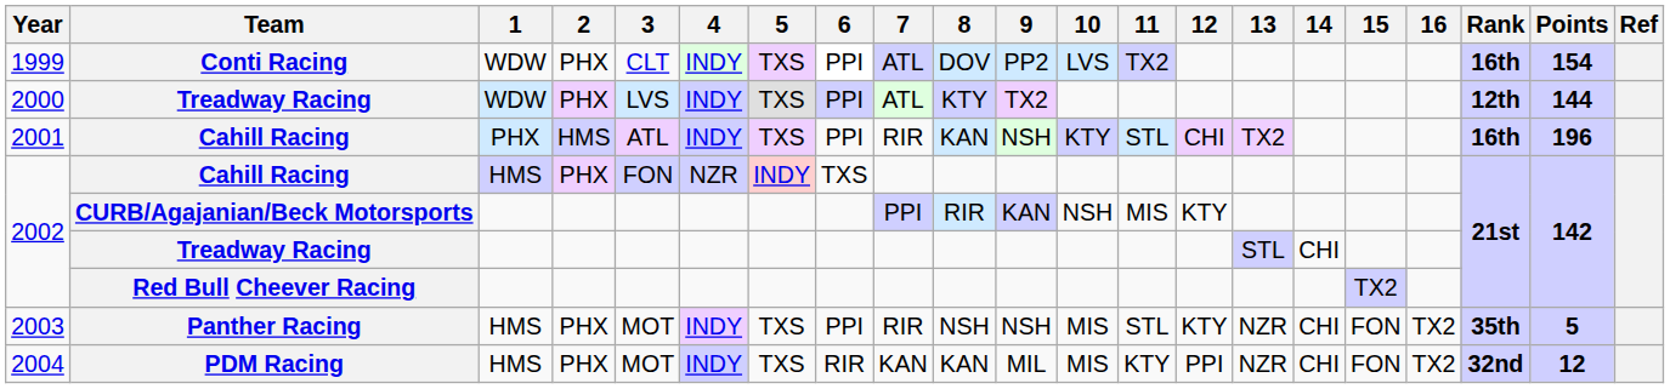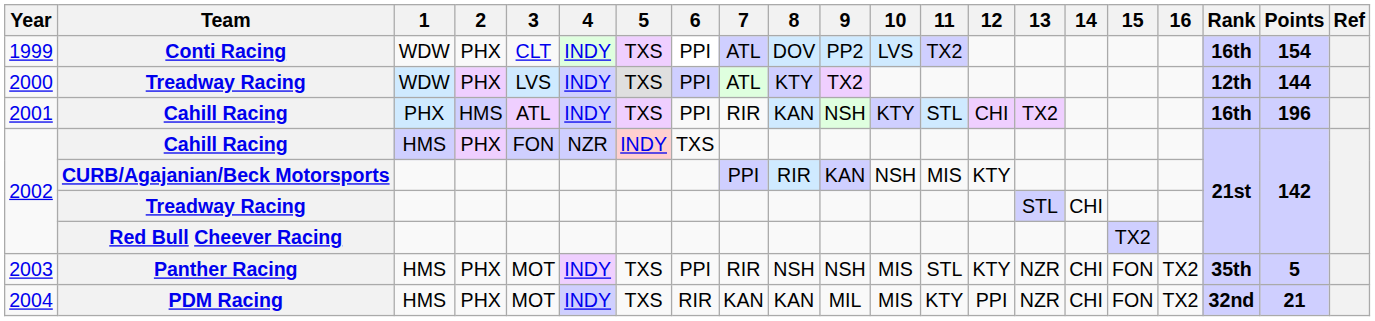 <table class="wikitable" style="text-align:center; font-size:95%">
 <tr>
 <th>Year</th>
 <th>Team</th>
 <th>1</th>
 <th>2</th>
 <th>3</th>
 <th>4</th>
 <th>5</th>
 <th>6</th>
 <th>7</th>
 <th>8</th>
 <th>9</th>
 <th>10</th>
 <th>11</th>
 <th>12</th>
 <th>13</th>
 <th>14</th>
 <th>15</th>
 <th>16</th>
 <th>Rank</th>
 <th>Points</th>
 <th>Ref</th>
 </tr>
 <tr>
 <td><a href='#'>1999</a></td>
 <th><a href='#'>Conti Racing</a></th>
 <td>WDW</td>
 <td>PHX</td>
 <td><a href='#'>CLT</a><br></td>
 <td style="background:#DFFFDF;"><a href='#'>INDY</a><br></td>
 <td style="background:#EFCFFF;">TXS<br></td>
 <td style="background:#FFFFFF;">PPI<br></td>
 <td style="background:#CFCFFF;">ATL<br></td>
 <td style="background:#CFEAFF;">DOV<br></td>
 <td style="background:#CFEAFF;">PP2<br></td>
 <td style="background:#CFEAFF;">LVS<br></td>
 <td style="background:#CFCFFF;">TX2<br></td>
 <td></td>
 <td></td>
 <td></td>
 <td></td>
 <td></td>
 <td style="background:#CFCFFF;"><strong>16th</strong></td>
 <td style="background:#CFCFFF;"><strong>154</strong></td>
 <th></th>
 </tr>
 <tr>
 <td><a href='#'>2000</a></td>
 <th><a href='#'>Treadway Racing</a></th>
 <td style="background:#CFEAFF;">WDW<br></td>
 <td style="background:#EFCFFF;">PHX<br></td>
 <td style="background:#CFEAFF;">LVS<br></td>
 <td style="background:#CFCFFF;"><a href='#'>INDY</a><br></td>
 <td style="background:#DFDFDF;">TXS<br></td>
 <td style="background:#CFCFFF;">PPI<br></td>
 <td style="background:#DFFFDF;">ATL<br></td>
 <td style="background:#CFCFFF;">KTY<br></td>
 <td style="background:#EFCFFF;">TX2<br></td>
 <td></td>
 <td></td>
 <td></td>
 <td></td>
 <td></td>
 <td></td>
 <td></td>
 <td style="background:#CFCFFF;"><strong>12th</strong></td>
 <td style="background:#CFCFFF;"><strong>144</strong></td>
 <th></th>
 </tr>
 <tr>
 <td><a href='#'>2001</a></td>
 <th><a href='#'>Cahill Racing</a></th>
 <td style="background:#CFEAFF;">PHX<br></td>
 <td style="background:#CFCFFF;">HMS<br></td>
 <td style="background:#EFCFFF;">ATL<br></td>
 <td style="background:#CFCFFF;"><a href='#'>INDY</a><br></td>
 <td style="background:#EFCFFF;">TXS<br></td>
 <td>PPI</td>
 <td>RIR</td>
 <td style="background:#CFEAFF;">KAN<br></td>
 <td style="background:#DFFFDF;">NSH<br></td>
 <td style="background:#CFCFFF;">KTY<br></td>
 <td style="background:#CFEAFF;">STL<br></td>
 <td style="background:#EFCFFF;">CHI<br></td>
 <td style="background:#EFCFFF;">TX2<br></td>
 <td></td>
 <td></td>
 <td></td>
 <td style="background:#CFCFFF;"><strong>16th</strong></td>
 <td style="background:#CFCFFF;"><strong>196</strong></td>
 <th></th>
 </tr>
 <tr>
 <td rowspan=4><a href='#'>2002</a></td>
 <th><a href='#'>Cahill Racing</a></th>
 <td style="background:#CFCFFF;">HMS<br></td>
 <td style="background:#EFCFFF;">PHX<br></td>
 <td style="background:#CFCFFF;">FON<br></td>
 <td style="background:#CFCFFF;">NZR<br></td>
 <td style="background:#FFCFCF;"><a href='#'>INDY</a><br></td>
 <td>TXS</td>
 <td></td>
 <td></td>
 <td></td>
 <td></td>
 <td></td>
 <td></td>
 <td></td>
 <td></td>
 <td></td>
 <td></td>
 <td rowspan=4 style="background:#CFCFFF;"><strong>21st</strong></td>
 <td rowspan=4 style="background:#CFCFFF;"><strong>142</strong></td>
 <th rowspan=4></th>
 </tr>
 <tr>
 <th><a href='#'>CURB/Agajanian/Beck Motorsports</a></th>
 <td></td>
 <td></td>
 <td></td>
 <td></td>
 <td></td>
 <td></td>
 <td style="background:#CFCFFF;">PPI<br></td>
 <td style="background:#CFEAFF;">RIR<br></td>
 <td style="background:#CFCFFF;">KAN<br></td>
 <td>NSH</td>
 <td>MIS</td>
 <td>KTY</td>
 <td></td>
 <td></td>
 <td></td>
 <td></td>
 </tr>
 <tr>
 <th><a href='#'>Treadway Racing</a></th>
 <td></td>
 <td></td>
 <td></td>
 <td></td>
 <td></td>
 <td></td>
 <td></td>
 <td></td>
 <td></td>
 <td></td>
 <td></td>
 <td></td>
 <td style="background:#CFCFFF;">STL<br></td>
 <td>CHI</td>
 <td></td>
 <td></td>
 </tr>
 <tr>
 <th><a href='#'>Red Bull</a> <a href='#'>Cheever Racing</a></th>
 <td></td>
 <td></td>
 <td></td>
 <td></td>
 <td></td>
 <td></td>
 <td></td>
 <td></td>
 <td></td>
 <td></td>
 <td></td>
 <td></td>
 <td></td>
 <td></td>
 <td style="background:#CFCFFF;">TX2<br></td>
 <td></td>
 </tr>
 <tr>
 <td><a href='#'>2003</a></td>
 <th><a href='#'>Panther Racing</a></th>
 <td>HMS</td>
 <td>PHX</td>
 <td>MOT</td>
 <td style="background:#EFCFFF;"><a href='#'>INDY</a><br></td>
 <td>TXS</td>
 <td>PPI</td>
 <td>RIR</td>
 <td>NSH</td>
 <td>NSH</td>
 <td>MIS</td>
 <td>STL</td>
 <td>KTY</td>
 <td>NZR</td>
 <td>CHI</td>
 <td>FON</td>
 <td>TX2</td>
 <td style="background:#CFCFFF;"><strong>35th</strong></td>
 <td style="background:#CFCFFF;"><strong>5</strong></td>
 <th></th>
 </tr>
 <tr>
 <td><a href='#'>2004</a></td>
 <th><a href='#'>PDM Racing</a></th>
 <td>HMS</td>
 <td>PHX</td>
 <td>MOT</td>
 <td style="background:#CFCFFF;"><a href='#'>INDY</a><br></td>
 <td>TXS</td>
 <td>RIR</td>
 <td>KAN</td>
 <td>KAN</td>
 <td>MIL</td>
 <td>MIS</td>
 <td>KTY</td>
 <td>PPI</td>
 <td>NZR</td>
 <td>CHI</td>
 <td>FON</td>
 <td>TX2</td>
 <td style="background:#CFCFFF;"><strong>32nd</strong></td>
-<td style="background:#CFCFFF;"><strong>12</strong></td>
+<td style="background:#CFCFFF;"><strong>21</strong></td>
 <th></th>
 </tr>
 </table>
